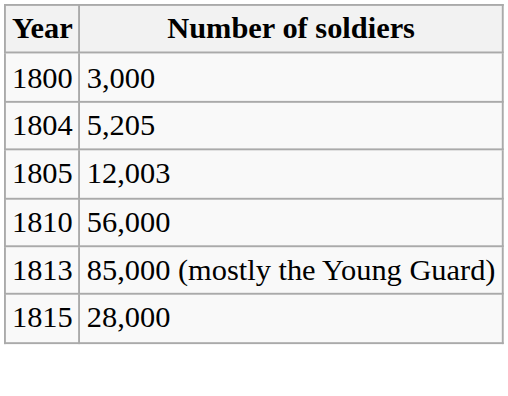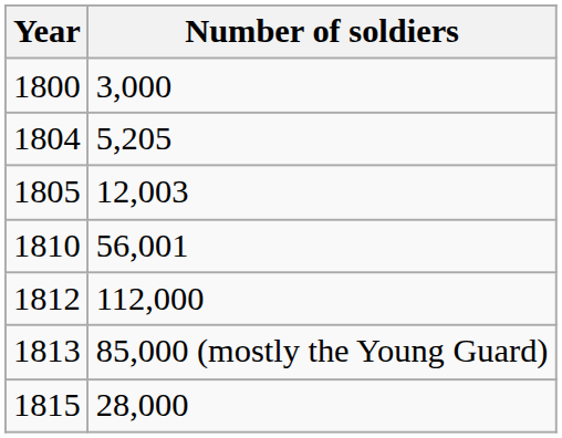 <table class="wikitable">
 <tr>
 <th>Year</th>
 <th>Number of soldiers</th>
 </tr>
 <tr>
 <td>1800</td>
 <td>3,000</td>
 </tr>
 <tr>
 <td>1804</td>
 <td>5,205</td>
 </tr>
 <tr>
 <td>1805</td>
 <td>12,003</td>
 </tr>
 <tr>
 <td>1810</td>
-<td>56,000</td>
+<td>56,001</td>
+</tr>
+<tr>
+<td>1812</td>
+<td>112,000</td>
 </tr>
 <tr>
 <td>1813</td>
 <td>85,000 (mostly the Young Guard)</td>
 </tr>
 <tr>
 <td>1815</td>
 <td>28,000</td>
 </tr>
 </table>
